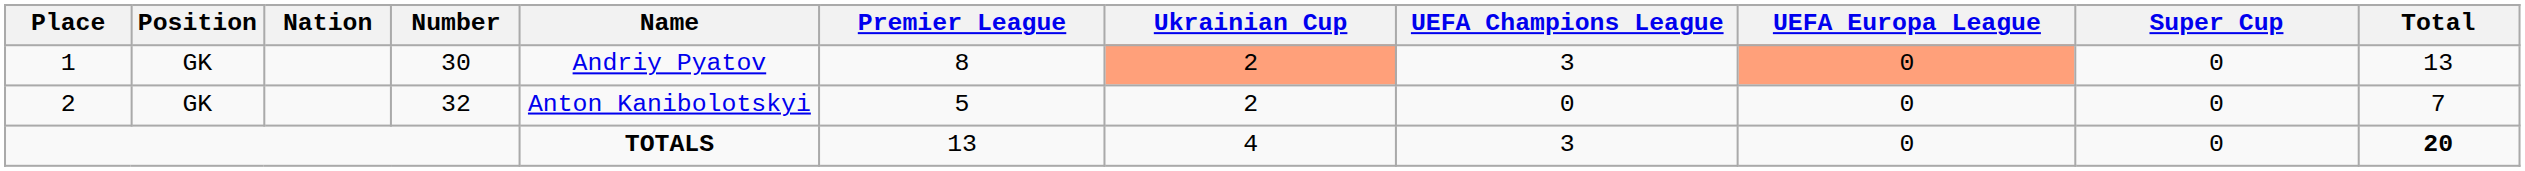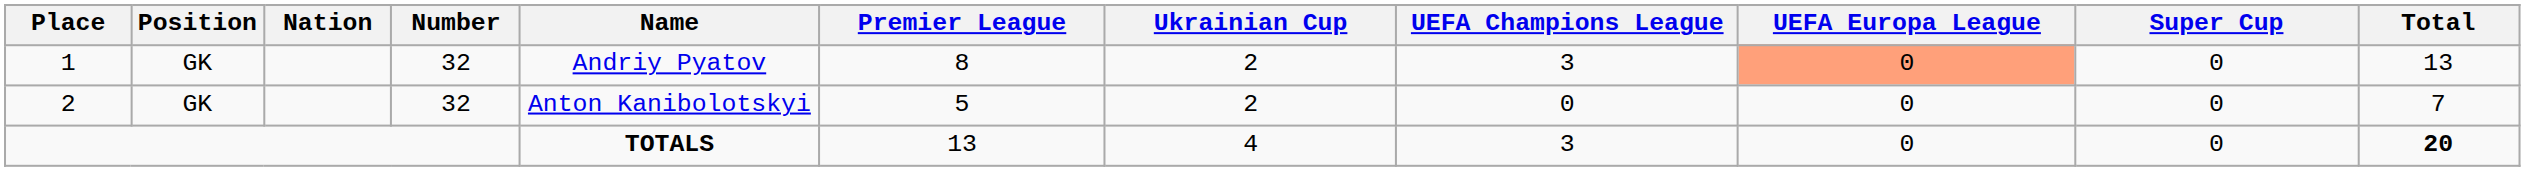 <table class="wikitable" style="font-size: 95%; text-align: center;">
 <tr>
 <th width=60>Place</th>
 <th width=60>Position</th>
 <th width=60>Nation</th>
 <th width=60>Number</th>
 <th width=150>Name</th>
 <th width=150><a href='#'>Premier League</a></th>
 <th width=150><a href='#'>Ukrainian Cup</a></th>
 <th width=180><a href='#'>UEFA Champions League</a></th>
 <th width=180><a href='#'>UEFA Europa League</a></th>
 <th width=150><a href='#'>Super Cup</a></th>
 <th width=80><strong>Total</strong></th>
 </tr>
 <tr>
 <td>1</td>
 <td>GK</td>
 <td></td>
-<td>30</td>
+<td>32</td>
 <td><a href='#'>Andriy Pyatov</a></td>
 <td>8</td>
-<td style="background: lightsalmon;">2</td>
+<td>2</td>
 <td>3</td>
 <td style="background: lightsalmon;">0</td>
 <td>0</td>
 <td>13</td>
 </tr>
 <tr>
 <td>2</td>
 <td>GK</td>
 <td></td>
 <td>32</td>
 <td><a href='#'>Anton Kanibolotskyi</a></td>
 <td>5</td>
 <td>2</td>
 <td>0</td>
 <td>0</td>
 <td>0</td>
 <td>7</td>
 </tr>
 <tr>
 <td colspan=4></td>
 <td><strong>TOTALS</strong></td>
 <td>13</td>
 <td>4</td>
 <td>3</td>
 <td>0</td>
 <td>0</td>
 <td><strong>20</strong></td>
 </tr>
 </table>
